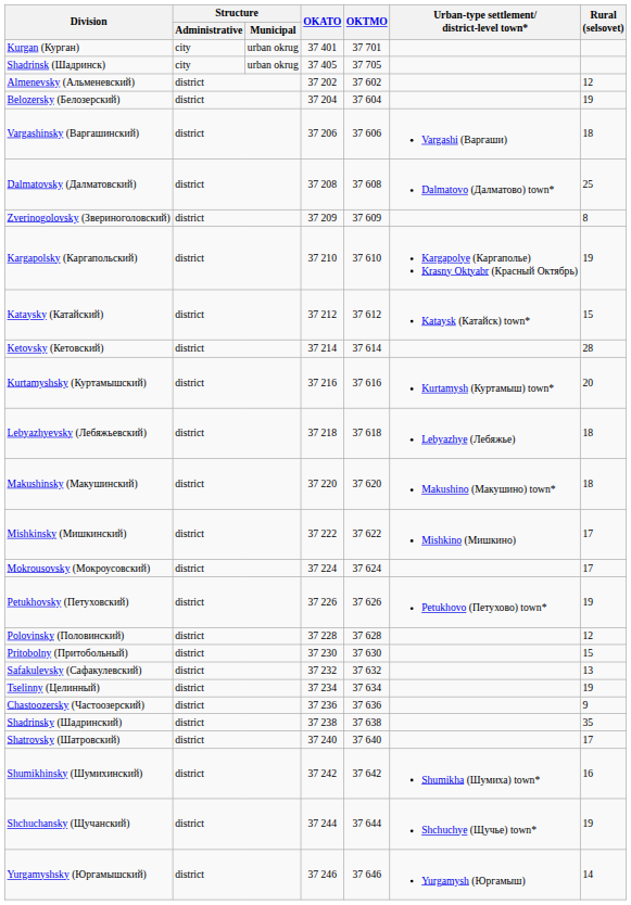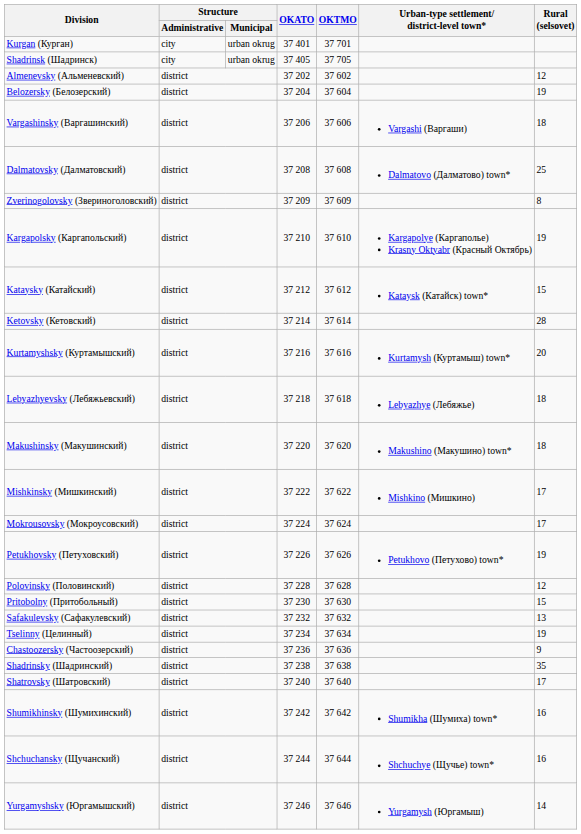 <table class="wikitable" style="padding: 24em 0; border: 1px #aaa solid; border-collapse: collapse; font-size: 90%;">
 <tr>
 <th colspan="2" rowspan="2">Division</th>
 <th colspan="2">Structure</th>
 <th rowspan="2"><a href='#'>OKATO</a></th>
 <th rowspan="2"><a href='#'>OKTMO</a></th>
 <th rowspan="2">Urban-type settlement/<br>district-level town*</th>
 <th rowspan="2">Rural<br>(selsovet)</th>
 </tr>
 <tr>
 <th>Administrative</th>
 <th>Municipal</th>
 </tr>
 <tr>
 <td colspan="2"> <a href='#'>Kurgan</a> (Курган)</td>
 <td>city</td>
 <td>urban okrug</td>
 <td align="center">37 401</td>
 <td align="center">37 701</td>
 <td></td>
 <td></td>
 </tr>
 <tr>
 <td colspan="2"><a href='#'>Shadrinsk</a> (Шадринск)</td>
 <td>city</td>
 <td>urban okrug</td>
 <td align="center">37 405</td>
 <td align="center">37 705</td>
 <td></td>
 <td></td>
 </tr>
 <tr>
 <td colspan="2"><a href='#'>Almenevsky</a> (Альменевский)</td>
 <td colspan="2">district</td>
 <td align="center">37 202</td>
 <td align="center">37 602</td>
 <td></td>
 <td>12</td>
 </tr>
 <tr>
 <td colspan="2"><a href='#'>Belozersky</a> (Белозерский)</td>
 <td colspan="2">district</td>
 <td align="center">37 204</td>
 <td align="center">37 604</td>
 <td></td>
 <td>19</td>
 </tr>
 <tr>
 <td colspan="2"><a href='#'>Vargashinsky</a> (Варгашинский)</td>
 <td colspan="2">district</td>
 <td align="center">37 206</td>
 <td align="center">37 606</td>
 <td><br><ul><li><a href='#'>Vargashi</a> (Варгаши)</li></ul></td>
 <td>18</td>
 </tr>
 <tr>
 <td colspan="2"><a href='#'>Dalmatovsky</a> (Далматовский)</td>
 <td colspan="2">district</td>
 <td align="center">37 208</td>
 <td align="center">37 608</td>
 <td><br><ul><li><a href='#'>Dalmatovo</a> (Далматово) town*</li></ul></td>
 <td>25</td>
 </tr>
 <tr>
 <td colspan="2"><a href='#'>Zverinogolovsky</a> (Звериноголовский)</td>
 <td colspan="2">district</td>
 <td align="center">37 209</td>
 <td align="center">37 609</td>
 <td></td>
 <td>8</td>
 </tr>
 <tr>
 <td colspan="2"><a href='#'>Kargapolsky</a> (Каргапольский)</td>
 <td colspan="2">district</td>
 <td align="center">37 210</td>
 <td align="center">37 610</td>
 <td><br><ul><li><a href='#'>Kargapolye</a> (Каргаполье)</li><li><a href='#'>Krasny Oktyabr</a> (Красный Октябрь)</li></ul></td>
 <td>19</td>
 </tr>
 <tr>
 <td colspan="2"><a href='#'>Kataysky</a> (Катайский)</td>
 <td colspan="2">district</td>
 <td align="center">37 212</td>
 <td align="center">37 612</td>
 <td><br><ul><li><a href='#'>Kataysk</a> (Катайск) town*</li></ul></td>
 <td>15</td>
 </tr>
 <tr>
 <td colspan="2"><a href='#'>Ketovsky</a> (Кетовский)</td>
 <td colspan="2">district</td>
 <td align="center">37 214</td>
 <td align="center">37 614</td>
 <td></td>
 <td>28</td>
 </tr>
 <tr>
 <td colspan="2"><a href='#'>Kurtamyshsky</a> (Куртамышский)</td>
 <td colspan="2">district</td>
 <td align="center">37 216</td>
 <td align="center">37 616</td>
 <td><br><ul><li><a href='#'>Kurtamysh</a> (Куртамыш) town*</li></ul></td>
 <td>20</td>
 </tr>
 <tr>
 <td colspan="2"><a href='#'>Lebyazhyevsky</a> (Лебяжьевский)</td>
 <td colspan="2">district</td>
 <td align="center">37 218</td>
 <td align="center">37 618</td>
 <td><br><ul><li><a href='#'>Lebyazhye</a> (Лебяжье)</li></ul></td>
 <td>18</td>
 </tr>
 <tr>
 <td colspan="2"><a href='#'>Makushinsky</a> (Макушинский)</td>
 <td colspan="2">district</td>
 <td align="center">37 220</td>
 <td align="center">37 620</td>
 <td><br><ul><li><a href='#'>Makushino</a> (Макушино) town*</li></ul></td>
 <td>18</td>
 </tr>
 <tr>
 <td colspan="2"><a href='#'>Mishkinsky</a> (Мишкинский)</td>
 <td colspan="2">district</td>
 <td align="center">37 222</td>
 <td align="center">37 622</td>
 <td><br><ul><li><a href='#'>Mishkino</a> (Мишкино)</li></ul></td>
 <td>17</td>
 </tr>
 <tr>
 <td colspan="2"><a href='#'>Mokrousovsky</a> (Мокроусовский)</td>
 <td colspan="2">district</td>
 <td align="center">37 224</td>
 <td align="center">37 624</td>
 <td></td>
 <td>17</td>
 </tr>
 <tr>
 <td colspan="2"><a href='#'>Petukhovsky</a> (Петуховский)</td>
 <td colspan="2">district</td>
 <td align="center">37 226</td>
 <td align="center">37 626</td>
 <td><br><ul><li><a href='#'>Petukhovo</a> (Петухово) town*</li></ul></td>
 <td>19</td>
 </tr>
 <tr>
 <td colspan="2"><a href='#'>Polovinsky</a> (Половинский)</td>
 <td colspan="2">district</td>
 <td align="center">37 228</td>
 <td align="center">37 628</td>
 <td></td>
 <td>12</td>
 </tr>
 <tr>
 <td colspan="2"><a href='#'>Pritobolny</a> (Притобольный)</td>
 <td colspan="2">district</td>
 <td align="center">37 230</td>
 <td align="center">37 630</td>
 <td></td>
 <td>15</td>
 </tr>
 <tr>
 <td colspan="2"><a href='#'>Safakulevsky</a> (Сафакулевский)</td>
 <td colspan="2">district</td>
 <td align="center">37 232</td>
 <td align="center">37 632</td>
 <td></td>
 <td>13</td>
 </tr>
 <tr>
 <td colspan="2"><a href='#'>Tselinny</a> (Целинный)</td>
 <td colspan="2">district</td>
 <td align="center">37 234</td>
 <td align="center">37 634</td>
 <td></td>
 <td>19</td>
 </tr>
 <tr>
 <td colspan="2"><a href='#'>Chastoozersky</a> (Частоозерский)</td>
 <td colspan="2">district</td>
 <td align="center">37 236</td>
 <td align="center">37 636</td>
 <td></td>
 <td>9</td>
 </tr>
 <tr>
 <td colspan="2"><a href='#'>Shadrinsky</a> (Шадринский)</td>
 <td colspan="2">district</td>
 <td align="center">37 238</td>
 <td align="center">37 638</td>
 <td></td>
 <td>35</td>
 </tr>
 <tr>
 <td colspan="2"><a href='#'>Shatrovsky</a> (Шатровский)</td>
 <td colspan="2">district</td>
 <td align="center">37 240</td>
 <td align="center">37 640</td>
 <td></td>
 <td>17</td>
 </tr>
 <tr>
 <td colspan="2"><a href='#'>Shumikhinsky</a> (Шумихинский)</td>
 <td colspan="2">district</td>
 <td align="center">37 242</td>
 <td align="center">37 642</td>
 <td><br><ul><li><a href='#'>Shumikha</a> (Шумиха) town*</li></ul></td>
 <td>16</td>
 </tr>
 <tr>
 <td colspan="2"><a href='#'>Shchuchansky</a> (Щучанский)</td>
 <td colspan="2">district</td>
 <td align="center">37 244</td>
 <td align="center">37 644</td>
 <td><br><ul><li><a href='#'>Shchuchye</a> (Щучье) town*</li></ul></td>
-<td>19</td>
+<td>16</td>
 </tr>
 <tr>
 <td colspan="2"><a href='#'>Yurgamyshsky</a> (Юргамышский)</td>
 <td colspan="2">district</td>
 <td align="center">37 246</td>
 <td align="center">37 646</td>
 <td><br><ul><li><a href='#'>Yurgamysh</a> (Юргамыш)</li></ul></td>
 <td>14</td>
 </tr>
 </table>
